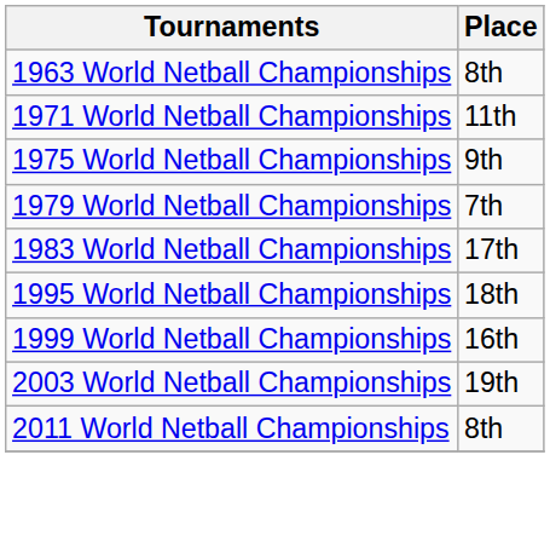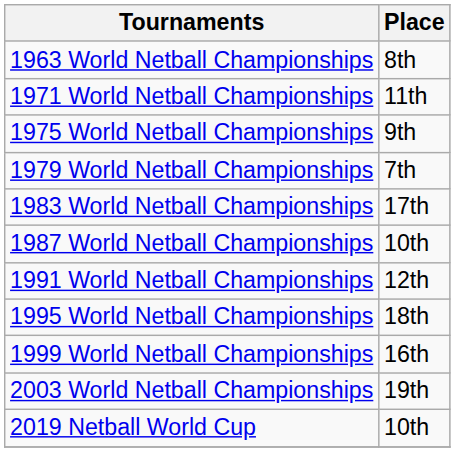 <table class="wikitable collapsible">
 <tr>
 <th>Tournaments</th>
 <th>Place</th>
 </tr>
 <tr>
 <td><a href='#'>1963 World Netball Championships</a></td>
 <td>8th</td>
 </tr>
 <tr>
 <td><a href='#'>1971 World Netball Championships</a></td>
 <td>11th</td>
 </tr>
 <tr>
 <td><a href='#'>1975 World Netball Championships</a></td>
 <td>9th</td>
 </tr>
 <tr>
 <td><a href='#'>1979 World Netball Championships</a></td>
 <td>7th</td>
 </tr>
 <tr>
 <td><a href='#'>1983 World Netball Championships</a></td>
 <td>17th</td>
 </tr>
 <tr>
+<td><a href='#'>1987 World Netball Championships</a></td>
+<td>10th</td>
+</tr>
+<tr>
+<td><a href='#'>1991 World Netball Championships</a></td>
+<td>12th</td>
+</tr>
+<tr>
 <td><a href='#'>1995 World Netball Championships</a></td>
 <td>18th</td>
 </tr>
 <tr>
 <td><a href='#'>1999 World Netball Championships</a></td>
 <td>16th</td>
 </tr>
 <tr>
 <td><a href='#'>2003 World Netball Championships</a></td>
 <td>19th</td>
 </tr>
 <tr>
-<td><a href='#'>2011 World Netball Championships</a></td>
-<td>8th</td>
+<td><a href='#'>2019 Netball World Cup</a></td>
+<td>10th</td>
 </tr>
 <tr>
 </tr>
 </table>
